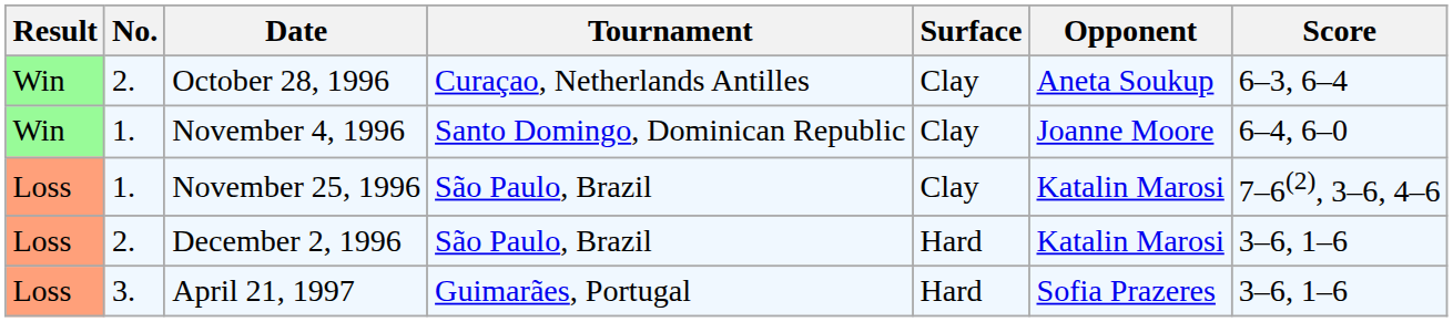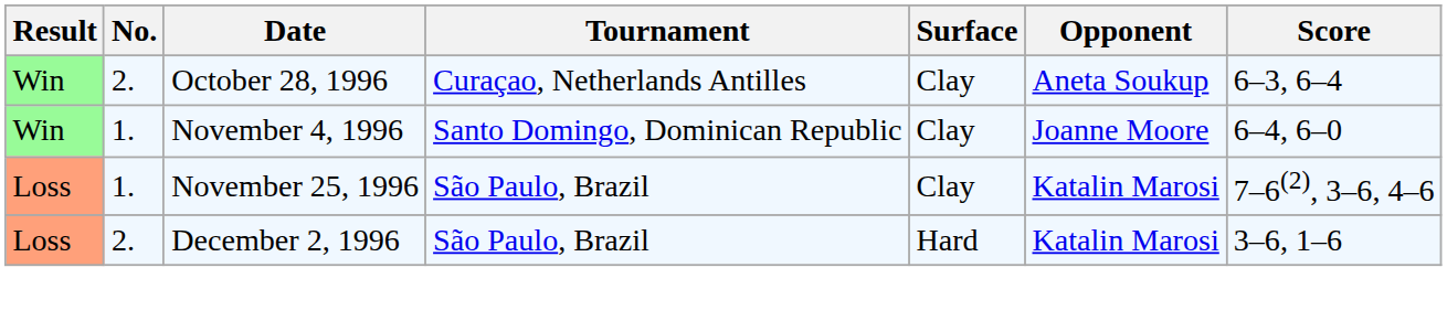 <table class="sortable wikitable" style=font-size:97%>
 <tr>
 <th>Result</th>
 <th>No.</th>
 <th>Date</th>
 <th>Tournament</th>
 <th>Surface</th>
 <th>Opponent</th>
 <th>Score</th>
 </tr>
 <tr style="background:#f0f8ff;">
 <td style="background:#98fb98;">Win</td>
 <td>2.</td>
 <td>October 28, 1996</td>
 <td><a href='#'>Curaçao</a>, Netherlands Antilles</td>
 <td>Clay</td>
 <td> <a href='#'>Aneta Soukup</a></td>
 <td>6–3, 6–4</td>
 </tr>
 <tr style="background:#f0f8ff;">
 <td style="background:#98fb98;">Win</td>
 <td>1.</td>
 <td>November 4, 1996</td>
 <td><a href='#'>Santo Domingo</a>, Dominican Republic</td>
 <td>Clay</td>
 <td> <a href='#'>Joanne Moore</a></td>
 <td>6–4, 6–0</td>
 </tr>
 <tr style="background:#f0f8ff;">
 <td style="background:#ffa07a;">Loss</td>
 <td>1.</td>
 <td>November 25, 1996</td>
 <td><a href='#'>São Paulo</a>, Brazil</td>
 <td>Clay</td>
 <td> <a href='#'>Katalin Marosi</a></td>
 <td>7–6<sup>(2)</sup>, 3–6, 4–6</td>
 </tr>
 <tr style="background:#f0f8ff;">
 <td style="background:#ffa07a;">Loss</td>
 <td>2.</td>
 <td>December 2, 1996</td>
 <td><a href='#'>São Paulo</a>, Brazil</td>
 <td>Hard</td>
 <td> <a href='#'>Katalin Marosi</a></td>
 <td>3–6, 1–6</td>
 </tr>
-<tr bgcolor="#f0f8ff">
-<td style="background:#ffa07a;">Loss</td>
-<td>3.</td>
-<td>April 21, 1997</td>
-<td><a href='#'>Guimarães</a>, Portugal</td>
-<td>Hard</td>
-<td> <a href='#'>Sofia Prazeres</a></td>
-<td>3–6, 1–6</td>
-</tr>
 </table>
